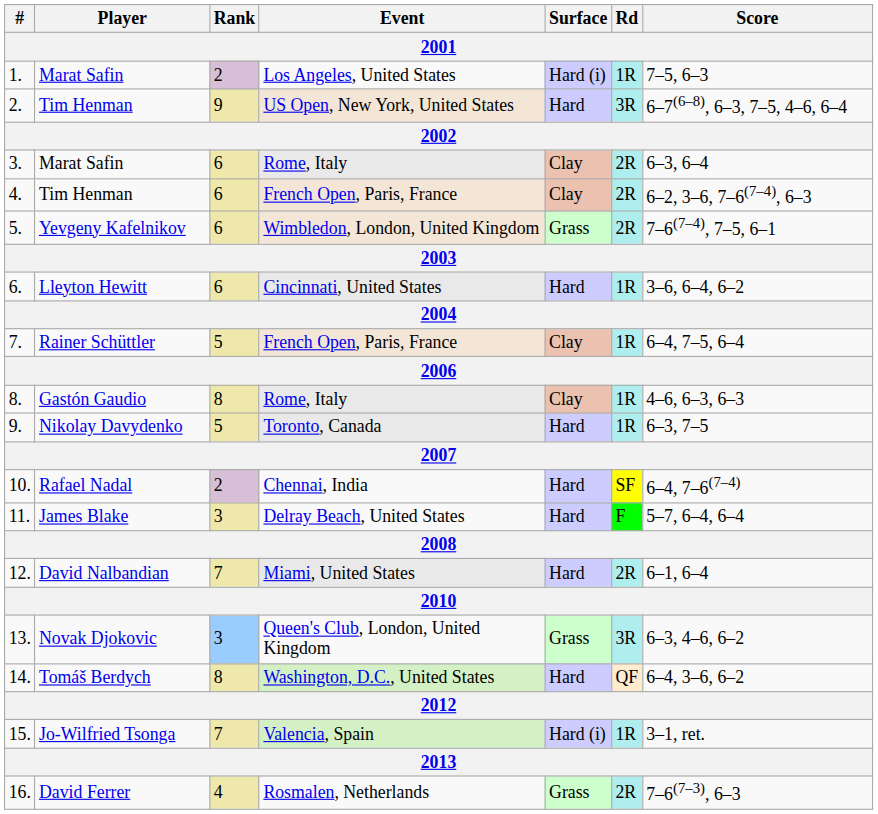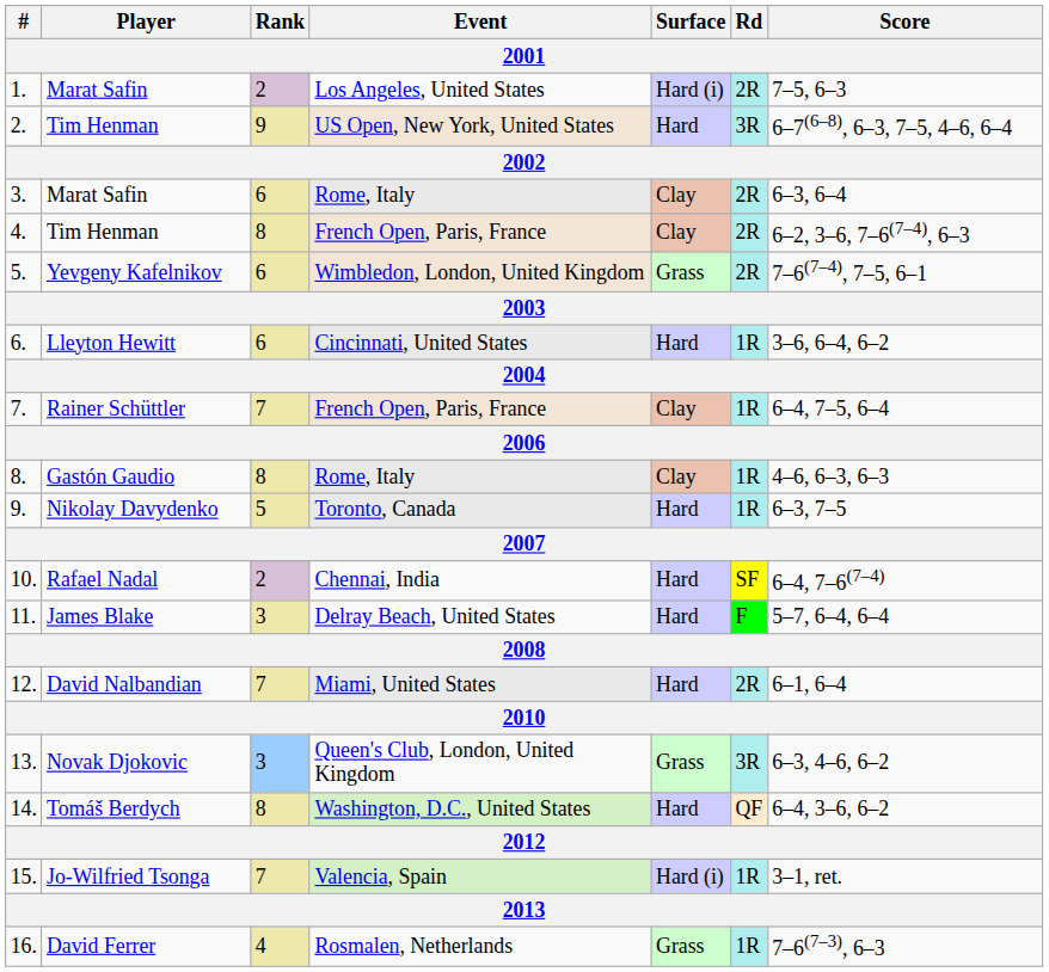 <table class="wikitable sortable">
 <tr>
 <th>#</th>
 <th width=150>Player</th>
 <th>Rank</th>
 <th width=250>Event</th>
 <th>Surface</th>
 <th>Rd</th>
 <th width=200 class="unsortable">Score</th>
 </tr>
 <tr>
 <th colspan=7><a href='#'>2001</a></th>
 </tr>
 <tr>
 <td>1.</td>
 <td> <a href='#'>Marat Safin</a></td>
 <td bgcolor=thistle>2</td>
 <td><a href='#'>Los Angeles</a>, United States</td>
 <td bgcolor=CCCCFF>Hard (i)</td>
-<td bgcolor=afeeee>1R</td>
+<td bgcolor=afeeee>2R</td>
 <td>7–5, 6–3</td>
 </tr>
 <tr>
 <td>2.</td>
 <td> <a href='#'>Tim Henman</a></td>
 <td bgcolor=EEE8AA>9</td>
 <td bgcolor=f3e6d7><a href='#'>US Open</a>, New York, United States</td>
 <td bgcolor=CCCCFF>Hard</td>
 <td bgcolor=afeeee>3R</td>
 <td>6–7<sup>(6–8)</sup>, 6–3, 7–5, 4–6, 6–4</td>
 </tr>
 <tr>
 <th colspan=7><a href='#'>2002</a></th>
 </tr>
 <tr>
 <td>3.</td>
 <td> Marat Safin</td>
 <td bgcolor=EEE8AA>6</td>
 <td bgcolor=e9e9e9><a href='#'>Rome</a>, Italy</td>
 <td bgcolor=#ebc2af>Clay</td>
 <td bgcolor=afeeee>2R</td>
 <td>6–3, 6–4</td>
 </tr>
 <tr>
 <td>4.</td>
 <td> Tim Henman</td>
-<td bgcolor=EEE8AA>6</td>
+<td bgcolor=EEE8AA>8</td>
 <td bgcolor=f3e6d7><a href='#'>French Open</a>, Paris, France</td>
 <td bgcolor=#ebc2af>Clay</td>
 <td bgcolor=afeeee>2R</td>
 <td>6–2, 3–6, 7–6<sup>(7–4)</sup>, 6–3</td>
 </tr>
 <tr>
 <td>5.</td>
 <td> <a href='#'>Yevgeny Kafelnikov</a></td>
 <td bgcolor=EEE8AA>6</td>
 <td bgcolor=f3e6d7><a href='#'>Wimbledon</a>, London, United Kingdom</td>
 <td bgcolor=#cfc>Grass</td>
 <td bgcolor=afeeee>2R</td>
 <td>7–6<sup>(7–4)</sup>, 7–5, 6–1</td>
 </tr>
 <tr>
 <th colspan=7><a href='#'>2003</a></th>
 </tr>
 <tr>
 <td>6.</td>
 <td> <a href='#'>Lleyton Hewitt</a></td>
 <td bgcolor=EEE8AA>6</td>
 <td bgcolor=e9e9e9><a href='#'>Cincinnati</a>, United States</td>
 <td bgcolor=CCCCFF>Hard</td>
 <td bgcolor=afeeee>1R</td>
 <td>3–6, 6–4, 6–2</td>
 </tr>
 <tr>
 <th colspan=7><a href='#'>2004</a></th>
 </tr>
 <tr>
 <td>7.</td>
 <td> <a href='#'>Rainer Schüttler</a></td>
-<td bgcolor=EEE8AA>5</td>
+<td bgcolor=EEE8AA>7</td>
 <td bgcolor=f3e6d7><a href='#'>French Open</a>, Paris, France</td>
 <td bgcolor=#ebc2af>Clay</td>
 <td bgcolor=afeeee>1R</td>
 <td>6–4, 7–5, 6–4</td>
 </tr>
 <tr>
 <th colspan=7><a href='#'>2006</a></th>
 </tr>
 <tr>
 <td>8.</td>
 <td> <a href='#'>Gastón Gaudio</a></td>
 <td bgcolor=EEE8AA>8</td>
 <td bgcolor=e9e9e9><a href='#'>Rome</a>, Italy</td>
 <td bgcolor=#ebc2af>Clay</td>
 <td bgcolor=afeeee>1R</td>
 <td>4–6, 6–3, 6–3</td>
 </tr>
 <tr>
 <td>9.</td>
 <td> <a href='#'>Nikolay Davydenko</a></td>
 <td bgcolor=EEE8AA>5</td>
 <td bgcolor=e9e9e9><a href='#'>Toronto</a>, Canada</td>
 <td bgcolor=CCCCFF>Hard</td>
 <td bgcolor=afeeee>1R</td>
 <td>6–3, 7–5</td>
 </tr>
 <tr>
 <th colspan=7><a href='#'>2007</a></th>
 </tr>
 <tr>
 <td>10.</td>
 <td> <a href='#'>Rafael Nadal</a></td>
 <td bgcolor=thistle>2</td>
 <td><a href='#'>Chennai</a>, India</td>
 <td bgcolor=CCCCFF>Hard</td>
 <td bgcolor=yellow>SF</td>
 <td>6–4, 7–6<sup>(7–4)</sup></td>
 </tr>
 <tr>
 <td>11.</td>
 <td> <a href='#'>James Blake</a></td>
 <td bgcolor=EEE8AA>3</td>
 <td><a href='#'>Delray Beach</a>, United States</td>
 <td bgcolor=CCCCFF>Hard</td>
 <td bgcolor=lime>F</td>
 <td>5–7, 6–4, 6–4</td>
 </tr>
 <tr>
 <th colspan=7><a href='#'>2008</a></th>
 </tr>
 <tr>
 <td>12.</td>
 <td> <a href='#'>David Nalbandian</a></td>
 <td bgcolor=EEE8AA>7</td>
 <td bgcolor=e9e9e9><a href='#'>Miami</a>, United States</td>
 <td bgcolor=CCCCFF>Hard</td>
 <td bgcolor=afeeee>2R</td>
 <td>6–1, 6–4</td>
 </tr>
 <tr>
 <th colspan=7><a href='#'>2010</a></th>
 </tr>
 <tr>
 <td>13.</td>
 <td> <a href='#'>Novak Djokovic</a></td>
 <td bgcolor=99ccff>3</td>
 <td><a href='#'>Queen's Club</a>, London, United Kingdom</td>
 <td bgcolor=#cfc>Grass</td>
 <td bgcolor=afeeee>3R</td>
 <td>6–3, 4–6, 6–2</td>
 </tr>
 <tr>
 <td>14.</td>
 <td> <a href='#'>Tomáš Berdych</a></td>
 <td bgcolor=EEE8AA>8</td>
 <td bgcolor=d4f1c5><a href='#'>Washington, D.C.</a>, United States</td>
 <td bgcolor=CCCCFF>Hard</td>
 <td bgcolor=ffebcd>QF</td>
 <td>6–4, 3–6, 6–2</td>
 </tr>
 <tr>
 <th colspan=7><a href='#'>2012</a></th>
 </tr>
 <tr>
 <td>15.</td>
 <td> <a href='#'>Jo-Wilfried Tsonga</a></td>
 <td bgcolor=EEE8AA>7</td>
 <td bgcolor=d4f1c5><a href='#'>Valencia</a>, Spain</td>
 <td bgcolor=CCCCFF>Hard (i)</td>
 <td bgcolor=afeeee>1R</td>
 <td>3–1, ret.</td>
 </tr>
 <tr>
 <th colspan=7><a href='#'>2013</a></th>
 </tr>
 <tr>
 <td>16.</td>
 <td> <a href='#'>David Ferrer</a></td>
 <td bgcolor=EEE8AA>4</td>
 <td><a href='#'>Rosmalen</a>, Netherlands</td>
 <td bgcolor=#cfc>Grass</td>
-<td bgcolor=afeeee>2R</td>
+<td bgcolor=afeeee>1R</td>
 <td>7–6<sup>(7–3)</sup>, 6–3</td>
 </tr>
 </table>
